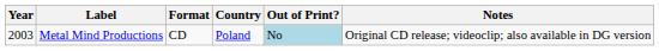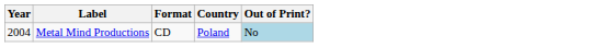 <table class="wikitable">
 <tr>
 <th>Year</th>
 <th>Label</th>
 <th>Format</th>
 <th>Country</th>
 <th>Out of Print?</th>
-<th>Notes</th>
 </tr>
 <tr>
-<td>2003</td>
+<td>2004</td>
 <td><a href='#'>Metal Mind Productions</a></td>
 <td>CD</td>
 <td><a href='#'>Poland</a></td>
 <td style="background: lightblue;">No</td>
-<td>Original CD release; videoclip;  also available in DG version</td>
 </tr>
 </table>
